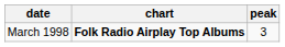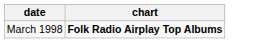 <table class="wikitable" style="text-align:center">
 <tr>
 <th>date</th>
 <th>chart</th>
-<th>peak</th>
 </tr>
 <tr>
 <td>March 1998</td>
 <td><strong>Folk Radio Airplay Top Albums</strong></td>
-<td>3</td>
 </tr>
 </table>
